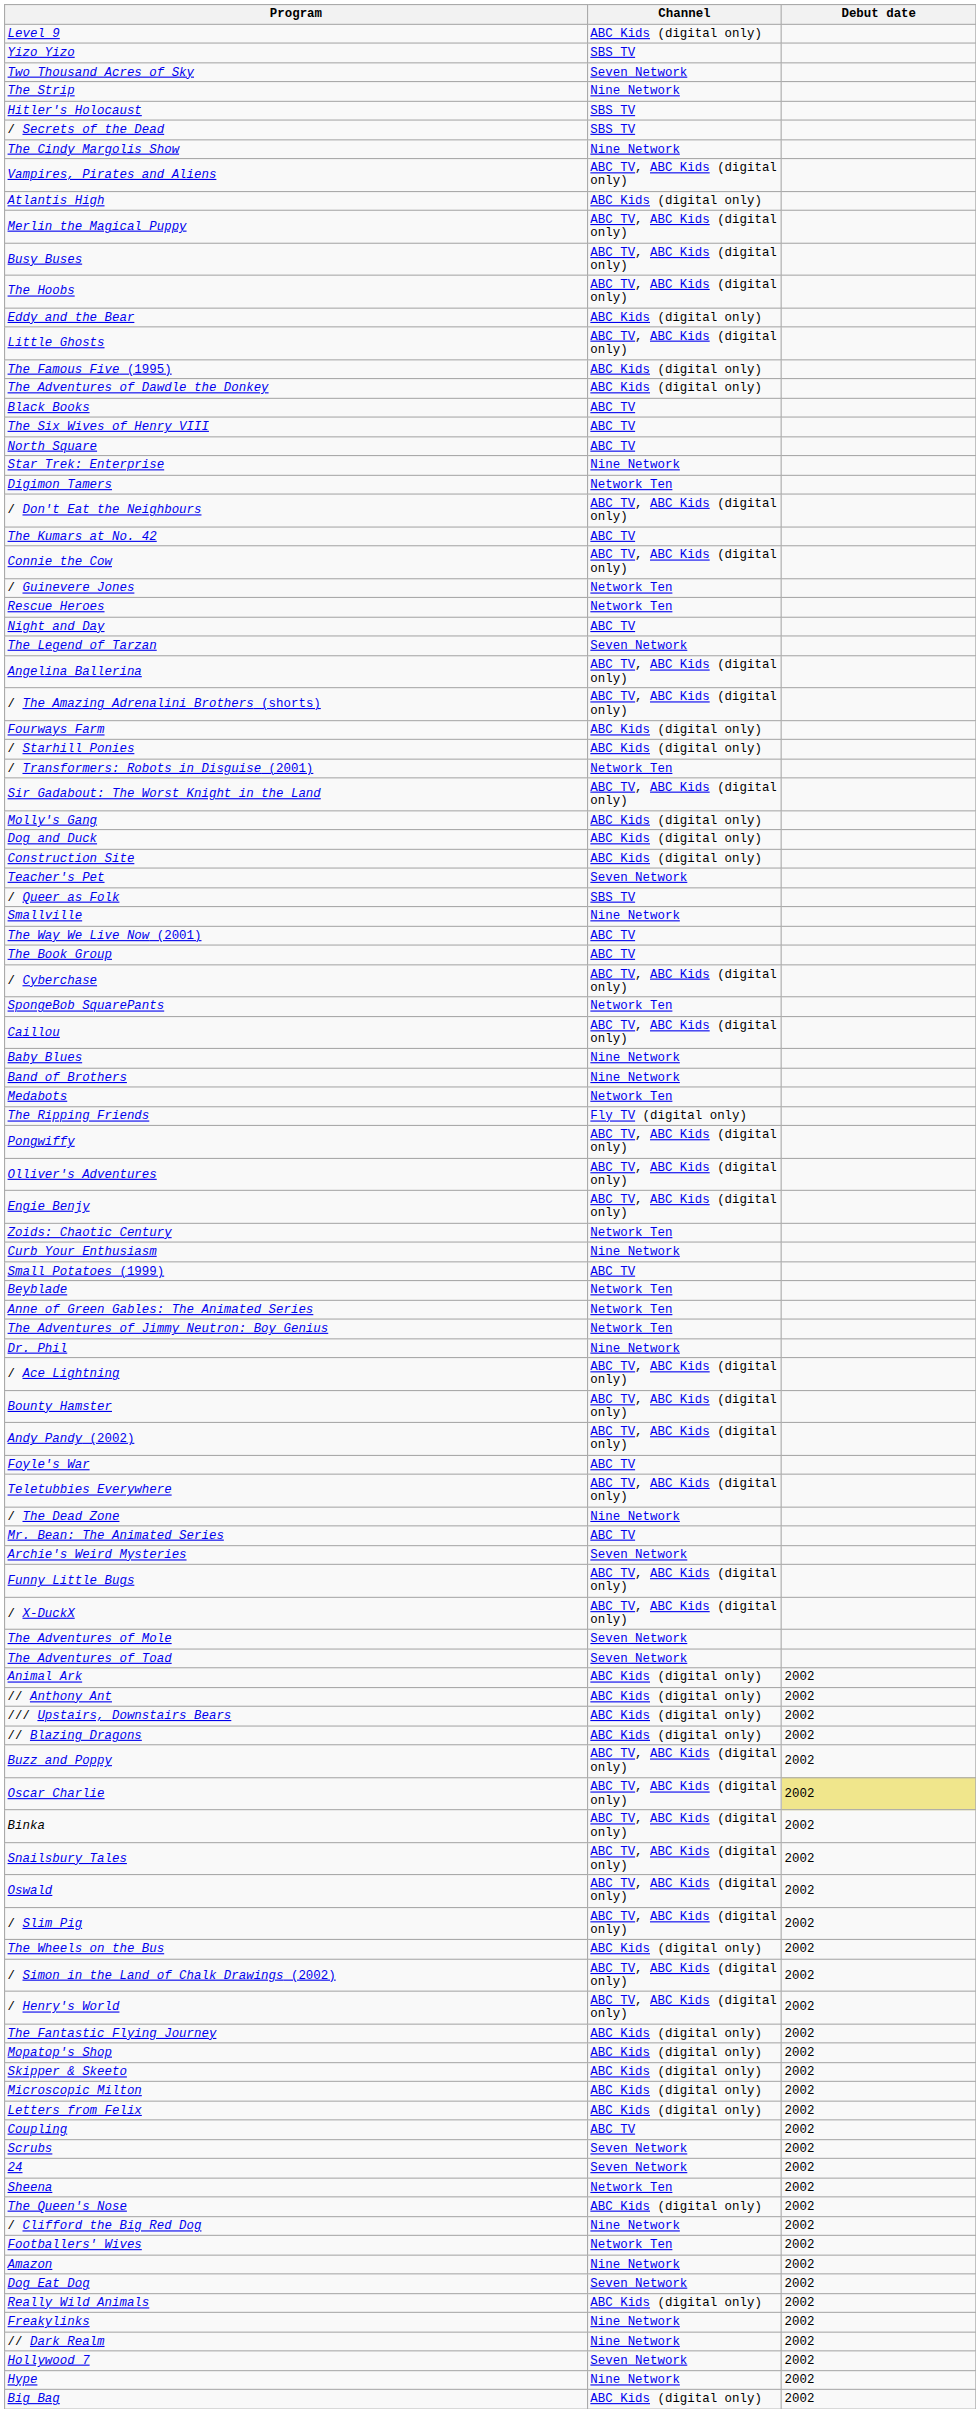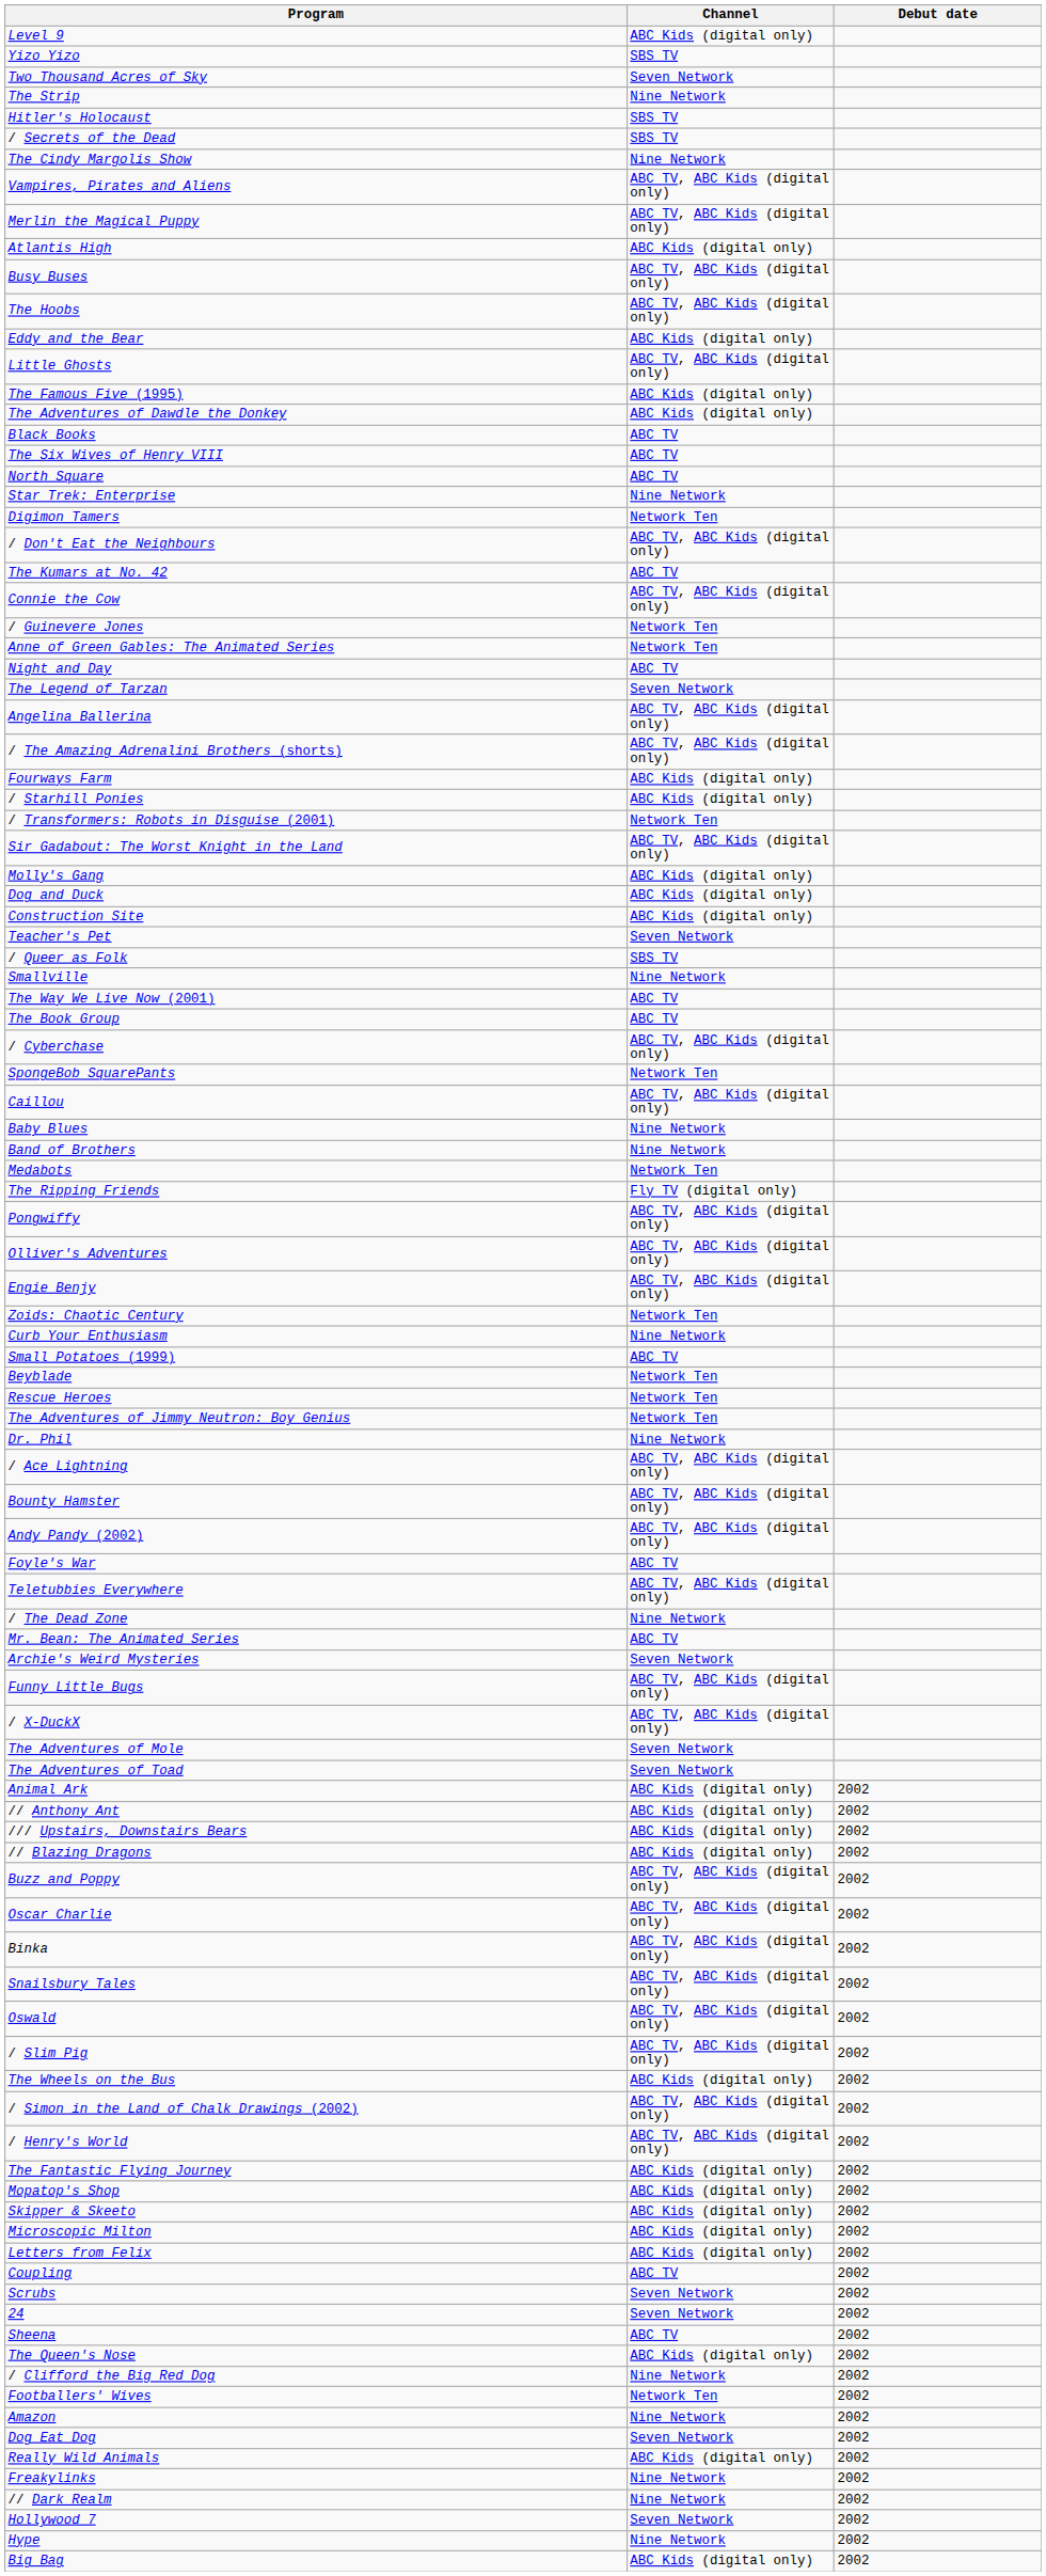 <table class="wikitable sortable" width="100%" style="font-size:87%;">
 <tr bgcolor="#efefef">
 <th width=60%>Program</th>
 <th width=20%>Channel</th>
 <th width=20%>Debut date</th>
 </tr>
 <tr>
 <td> <em><a href='#'>Level 9</a></em></td>
 <td><a href='#'>ABC Kids</a> (digital only)</td>
 <td></td>
 </tr>
 <tr>
 <td> <em><a href='#'>Yizo Yizo</a></em></td>
 <td><a href='#'>SBS TV</a></td>
 <td></td>
 </tr>
 <tr>
 <td> <em><a href='#'>Two Thousand Acres of Sky</a></em></td>
 <td><a href='#'>Seven Network</a></td>
 <td></td>
 </tr>
 <tr>
 <td> <em><a href='#'>The Strip</a></em></td>
 <td><a href='#'>Nine Network</a></td>
 <td></td>
 </tr>
 <tr>
 <td> <em><a href='#'>Hitler's Holocaust</a></em></td>
 <td><a href='#'>SBS TV</a></td>
 <td></td>
 </tr>
 <tr>
 <td>/ <em><a href='#'>Secrets of the Dead</a></em></td>
 <td><a href='#'>SBS TV</a></td>
 <td></td>
 </tr>
 <tr>
 <td> <em><a href='#'>The Cindy Margolis Show</a></em></td>
 <td><a href='#'>Nine Network</a></td>
 <td></td>
 </tr>
 <tr>
 <td> <em><a href='#'>Vampires, Pirates and Aliens</a></em></td>
 <td><a href='#'>ABC TV</a>, <a href='#'>ABC Kids</a> (digital only)</td>
 <td></td>
 </tr>
 <tr>
-<td> <em><a href='#'>Atlantis High</a></em></td>
-<td><a href='#'>ABC Kids</a> (digital only)</td>
+<td> <em><a href='#'>Merlin the Magical Puppy</a></em></td>
+<td><a href='#'>ABC TV</a>, <a href='#'>ABC Kids</a> (digital only)</td>
 <td></td>
 </tr>
 <tr>
-<td> <em><a href='#'>Merlin the Magical Puppy</a></em></td>
-<td><a href='#'>ABC TV</a>, <a href='#'>ABC Kids</a> (digital only)</td>
+<td> <em><a href='#'>Atlantis High</a></em></td>
+<td><a href='#'>ABC Kids</a> (digital only)</td>
 <td></td>
 </tr>
 <tr>
 <td> <em><a href='#'>Busy Buses</a></em></td>
 <td><a href='#'>ABC TV</a>, <a href='#'>ABC Kids</a> (digital only)</td>
 <td></td>
 </tr>
 <tr>
 <td> <em><a href='#'>The Hoobs</a></em></td>
 <td><a href='#'>ABC TV</a>, <a href='#'>ABC Kids</a> (digital only)</td>
 <td></td>
 </tr>
 <tr>
 <td> <em><a href='#'>Eddy and the Bear</a></em></td>
 <td><a href='#'>ABC Kids</a> (digital only)</td>
 <td></td>
 </tr>
 <tr>
 <td> <em><a href='#'>Little Ghosts</a></em></td>
 <td><a href='#'>ABC TV</a>, <a href='#'>ABC Kids</a> (digital only)</td>
 <td></td>
 </tr>
 <tr>
 <td> <a href='#'><em>The Famous Five</em> (1995)</a></td>
 <td><a href='#'>ABC Kids</a> (digital only)</td>
 <td></td>
 </tr>
 <tr>
 <td> <em><a href='#'>The Adventures of Dawdle the Donkey</a></em></td>
 <td><a href='#'>ABC Kids</a> (digital only)</td>
 <td></td>
 </tr>
 <tr>
 <td> <em><a href='#'>Black Books</a></em></td>
 <td><a href='#'>ABC TV</a></td>
 <td></td>
 </tr>
 <tr>
 <td> <em><a href='#'>The Six Wives of Henry VIII</a></em></td>
 <td><a href='#'>ABC TV</a></td>
 <td></td>
 </tr>
 <tr>
 <td> <em><a href='#'>North Square</a></em></td>
 <td><a href='#'>ABC TV</a></td>
 <td></td>
 </tr>
 <tr>
 <td> <em><a href='#'>Star Trek: Enterprise</a></em></td>
 <td><a href='#'>Nine Network</a></td>
 <td></td>
 </tr>
 <tr>
 <td> <em><a href='#'>Digimon Tamers</a></em></td>
 <td><a href='#'>Network Ten</a></td>
 <td></td>
 </tr>
 <tr>
 <td>/ <em><a href='#'>Don't Eat the Neighbours</a></em></td>
 <td><a href='#'>ABC TV</a>, <a href='#'>ABC Kids</a> (digital only)</td>
 <td></td>
 </tr>
 <tr>
 <td> <em><a href='#'>The Kumars at No. 42</a></em></td>
 <td><a href='#'>ABC TV</a></td>
 <td></td>
 </tr>
 <tr>
 <td> <em><a href='#'>Connie the Cow</a></em></td>
 <td><a href='#'>ABC TV</a>, <a href='#'>ABC Kids</a> (digital only)</td>
 <td></td>
 </tr>
 <tr>
 <td>/ <em><a href='#'>Guinevere Jones</a></em></td>
 <td><a href='#'>Network Ten</a></td>
 <td></td>
 </tr>
 <tr>
-<td> <em><a href='#'>Rescue Heroes</a></em></td>
+<td> <em><a href='#'>Anne of Green Gables: The Animated Series</a></em></td>
 <td><a href='#'>Network Ten</a></td>
 <td></td>
 </tr>
 <tr>
 <td> <em><a href='#'>Night and Day</a></em></td>
 <td><a href='#'>ABC TV</a></td>
 <td></td>
 </tr>
 <tr>
 <td> <em><a href='#'>The Legend of Tarzan</a></em></td>
 <td><a href='#'>Seven Network</a></td>
 <td></td>
 </tr>
 <tr>
 <td> <em><a href='#'>Angelina Ballerina</a></em></td>
 <td><a href='#'>ABC TV</a>, <a href='#'>ABC Kids</a> (digital only)</td>
 <td></td>
 </tr>
 <tr>
 <td>/ <a href='#'><em>The Amazing Adrenalini Brothers</em> (shorts)</a></td>
 <td><a href='#'>ABC TV</a>, <a href='#'>ABC Kids</a> (digital only)</td>
 <td></td>
 </tr>
 <tr>
 <td> <em><a href='#'>Fourways Farm</a></em></td>
 <td><a href='#'>ABC Kids</a> (digital only)</td>
 <td></td>
 </tr>
 <tr>
 <td>/ <em><a href='#'>Starhill Ponies</a></em></td>
 <td><a href='#'>ABC Kids</a> (digital only)</td>
 <td></td>
 </tr>
 <tr>
 <td>/ <a href='#'><em>Transformers: Robots in Disguise</em> (2001)</a></td>
 <td><a href='#'>Network Ten</a></td>
 <td></td>
 </tr>
 <tr>
 <td> <em><a href='#'>Sir Gadabout: The Worst Knight in the Land</a></em></td>
 <td><a href='#'>ABC TV</a>, <a href='#'>ABC Kids</a> (digital only)</td>
 <td></td>
 </tr>
 <tr>
 <td> <em><a href='#'>Molly's Gang</a></em></td>
 <td><a href='#'>ABC Kids</a> (digital only)</td>
 <td></td>
 </tr>
 <tr>
 <td> <em><a href='#'>Dog and Duck</a></em></td>
 <td><a href='#'>ABC Kids</a> (digital only)</td>
 <td></td>
 </tr>
 <tr>
 <td> <em><a href='#'>Construction Site</a></em></td>
 <td><a href='#'>ABC Kids</a> (digital only)</td>
 <td></td>
 </tr>
 <tr>
 <td> <em><a href='#'>Teacher's Pet</a></em></td>
 <td><a href='#'>Seven Network</a></td>
 <td></td>
 </tr>
 <tr>
 <td>/ <em><a href='#'>Queer as Folk</a></em></td>
 <td><a href='#'>SBS TV</a></td>
 <td></td>
 </tr>
 <tr>
 <td> <em><a href='#'>Smallville</a></em></td>
 <td><a href='#'>Nine Network</a></td>
 <td></td>
 </tr>
 <tr>
 <td> <a href='#'><em>The Way We Live Now</em> (2001)</a></td>
 <td><a href='#'>ABC TV</a></td>
 <td></td>
 </tr>
 <tr>
 <td> <em><a href='#'>The Book Group</a></em></td>
 <td><a href='#'>ABC TV</a></td>
 <td></td>
 </tr>
 <tr>
 <td>/ <em><a href='#'>Cyberchase</a></em></td>
 <td><a href='#'>ABC TV</a>, <a href='#'>ABC Kids</a> (digital only)</td>
 <td></td>
 </tr>
 <tr>
 <td> <em><a href='#'>SpongeBob SquarePants</a></em></td>
 <td><a href='#'>Network Ten</a></td>
 <td></td>
 </tr>
 <tr>
 <td> <em><a href='#'>Caillou</a></em></td>
 <td><a href='#'>ABC TV</a>, <a href='#'>ABC Kids</a> (digital only)</td>
 <td></td>
 </tr>
 <tr>
 <td> <em><a href='#'>Baby Blues</a></em></td>
 <td><a href='#'>Nine Network</a></td>
 <td></td>
 </tr>
 <tr>
 <td> <em><a href='#'>Band of Brothers</a></em></td>
 <td><a href='#'>Nine Network</a></td>
 <td></td>
 </tr>
 <tr>
 <td> <em><a href='#'>Medabots</a></em></td>
 <td><a href='#'>Network Ten</a></td>
 <td></td>
 </tr>
 <tr>
 <td> <em><a href='#'>The Ripping Friends</a></em></td>
 <td><a href='#'>Fly TV</a> (digital only)</td>
 <td></td>
 </tr>
 <tr>
 <td> <em><a href='#'>Pongwiffy</a></em></td>
 <td><a href='#'>ABC TV</a>, <a href='#'>ABC Kids</a> (digital only)</td>
 <td></td>
 </tr>
 <tr>
 <td> <em><a href='#'>Olliver's Adventures</a></em></td>
 <td><a href='#'>ABC TV</a>, <a href='#'>ABC Kids</a> (digital only)</td>
 <td></td>
 </tr>
 <tr>
 <td> <em><a href='#'>Engie Benjy</a></em></td>
 <td><a href='#'>ABC TV</a>, <a href='#'>ABC Kids</a> (digital only)</td>
 <td></td>
 </tr>
 <tr>
 <td> <em><a href='#'>Zoids: Chaotic Century</a></em></td>
 <td><a href='#'>Network Ten</a></td>
 <td></td>
 </tr>
 <tr>
 <td> <em><a href='#'>Curb Your Enthusiasm</a></em></td>
 <td><a href='#'>Nine Network</a></td>
 <td></td>
 </tr>
 <tr>
 <td> <a href='#'><em>Small Potatoes</em> (1999)</a></td>
 <td><a href='#'>ABC TV</a></td>
 <td></td>
 </tr>
 <tr>
 <td> <em><a href='#'>Beyblade</a></em></td>
 <td><a href='#'>Network Ten</a></td>
 <td></td>
 </tr>
 <tr>
-<td> <em><a href='#'>Anne of Green Gables: The Animated Series</a></em></td>
+<td> <em><a href='#'>Rescue Heroes</a></em></td>
 <td><a href='#'>Network Ten</a></td>
 <td></td>
 </tr>
 <tr>
 <td> <em><a href='#'>The Adventures of Jimmy Neutron: Boy Genius</a></em></td>
 <td><a href='#'>Network Ten</a></td>
 <td></td>
 </tr>
 <tr>
 <td> <em><a href='#'>Dr. Phil</a></em></td>
 <td><a href='#'>Nine Network</a></td>
 <td></td>
 </tr>
 <tr>
 <td>/ <em><a href='#'>Ace Lightning</a></em></td>
 <td><a href='#'>ABC TV</a>, <a href='#'>ABC Kids</a> (digital only)</td>
 <td></td>
 </tr>
 <tr>
 <td> <em><a href='#'>Bounty Hamster</a></em></td>
 <td><a href='#'>ABC TV</a>, <a href='#'>ABC Kids</a> (digital only)</td>
 <td></td>
 </tr>
 <tr>
 <td> <a href='#'><em>Andy Pandy</em> (2002)</a></td>
 <td><a href='#'>ABC TV</a>, <a href='#'>ABC Kids</a> (digital only)</td>
 <td></td>
 </tr>
 <tr>
 <td> <em><a href='#'>Foyle's War</a></em></td>
 <td><a href='#'>ABC TV</a></td>
 <td></td>
 </tr>
 <tr>
 <td> <em><a href='#'>Teletubbies Everywhere</a></em></td>
 <td><a href='#'>ABC TV</a>, <a href='#'>ABC Kids</a> (digital only)</td>
 <td> </td>
 </tr>
 <tr>
 <td>/ <em><a href='#'>The Dead Zone</a></em></td>
 <td><a href='#'>Nine Network</a></td>
 <td></td>
 </tr>
 <tr>
 <td> <em><a href='#'>Mr. Bean: The Animated Series</a></em></td>
 <td><a href='#'>ABC TV</a></td>
 <td></td>
 </tr>
 <tr>
 <td> <em><a href='#'>Archie's Weird Mysteries</a></em></td>
 <td><a href='#'>Seven Network</a></td>
 <td></td>
 </tr>
 <tr>
 <td> <em><a href='#'>Funny Little Bugs</a></em></td>
 <td><a href='#'>ABC TV</a>, <a href='#'>ABC Kids</a> (digital only)</td>
 <td></td>
 </tr>
 <tr>
 <td>/ <em><a href='#'>X-DuckX</a></em></td>
 <td><a href='#'>ABC TV</a>, <a href='#'>ABC Kids</a> (digital only)</td>
 <td></td>
 </tr>
 <tr>
 <td> <em><a href='#'>The Adventures of Mole</a></em></td>
 <td><a href='#'>Seven Network</a></td>
 <td></td>
 </tr>
 <tr>
 <td> <em><a href='#'>The Adventures of Toad</a></em></td>
 <td><a href='#'>Seven Network</a></td>
 <td></td>
 </tr>
 <tr>
 <td> <em><a href='#'>Animal Ark</a></em></td>
 <td><a href='#'>ABC Kids</a> (digital only)</td>
 <td>2002</td>
 </tr>
 <tr>
 <td>// <em><a href='#'>Anthony Ant</a></em></td>
 <td><a href='#'>ABC Kids</a> (digital only)</td>
 <td>2002</td>
 </tr>
 <tr>
 <td>/// <em><a href='#'>Upstairs, Downstairs Bears</a></em></td>
 <td><a href='#'>ABC Kids</a> (digital only)</td>
 <td>2002</td>
 </tr>
 <tr>
 <td>// <em><a href='#'>Blazing Dragons</a></em></td>
 <td><a href='#'>ABC Kids</a> (digital only)</td>
 <td>2002</td>
 </tr>
 <tr>
 <td> <em><a href='#'>Buzz and Poppy</a></em></td>
 <td><a href='#'>ABC TV</a>, <a href='#'>ABC Kids</a> (digital only)</td>
 <td>2002</td>
 </tr>
 <tr>
 <td> <em><a href='#'>Oscar Charlie</a></em></td>
 <td><a href='#'>ABC TV</a>, <a href='#'>ABC Kids</a> (digital only)</td>
-<td style="background: khaki;">2002</td>
+<td>2002</td>
 </tr>
 <tr>
 <td> <em>Binka</em></td>
 <td><a href='#'>ABC TV</a>, <a href='#'>ABC Kids</a> (digital only)</td>
 <td>2002</td>
 </tr>
 <tr>
 <td> <em><a href='#'>Snailsbury Tales</a></em></td>
 <td><a href='#'>ABC TV</a>, <a href='#'>ABC Kids</a> (digital only)</td>
 <td>2002</td>
 </tr>
 <tr>
 <td> <em><a href='#'>Oswald</a></em></td>
 <td><a href='#'>ABC TV</a>, <a href='#'>ABC Kids</a> (digital only)</td>
 <td>2002</td>
 </tr>
 <tr>
 <td>/ <em><a href='#'>Slim Pig</a></em></td>
 <td><a href='#'>ABC TV</a>, <a href='#'>ABC Kids</a> (digital only)</td>
 <td>2002</td>
 </tr>
 <tr>
 <td> <em><a href='#'>The Wheels on the Bus</a></em></td>
 <td><a href='#'>ABC Kids</a> (digital only)</td>
 <td>2002</td>
 </tr>
 <tr>
 <td>/ <a href='#'><em>Simon in the Land of Chalk Drawings</em> (2002)</a></td>
 <td><a href='#'>ABC TV</a>, <a href='#'>ABC Kids</a> (digital only)</td>
 <td>2002</td>
 </tr>
 <tr>
 <td>/ <em><a href='#'>Henry's World</a></em></td>
 <td><a href='#'>ABC TV</a>, <a href='#'>ABC Kids</a> (digital only)</td>
 <td>2002</td>
 </tr>
 <tr>
 <td> <em><a href='#'>The Fantastic Flying Journey</a></em></td>
 <td><a href='#'>ABC Kids</a> (digital only)</td>
 <td>2002</td>
 </tr>
 <tr>
 <td> <em><a href='#'>Mopatop's Shop</a></em></td>
 <td><a href='#'>ABC Kids</a> (digital only)</td>
 <td>2002</td>
 </tr>
 <tr>
 <td> <em><a href='#'>Skipper & Skeeto</a></em></td>
 <td><a href='#'>ABC Kids</a> (digital only)</td>
 <td>2002</td>
 </tr>
 <tr>
 <td> <em><a href='#'>Microscopic Milton</a></em></td>
 <td><a href='#'>ABC Kids</a> (digital only)</td>
 <td>2002</td>
 </tr>
 <tr>
 <td> <em><a href='#'>Letters from Felix</a></em></td>
 <td><a href='#'>ABC Kids</a> (digital only)</td>
 <td>2002</td>
 </tr>
 <tr>
 <td> <em><a href='#'>Coupling</a></em></td>
 <td><a href='#'>ABC TV</a></td>
 <td>2002</td>
 </tr>
 <tr>
 <td> <em><a href='#'>Scrubs</a></em></td>
 <td><a href='#'>Seven Network</a></td>
 <td>2002</td>
 </tr>
 <tr>
 <td> <em><a href='#'>24</a></em></td>
 <td><a href='#'>Seven Network</a></td>
 <td>2002</td>
 </tr>
 <tr>
 <td> <em><a href='#'>Sheena</a></em></td>
-<td><a href='#'>Network Ten</a></td>
+<td><a href='#'>ABC TV</a></td>
 <td>2002</td>
 </tr>
 <tr>
 <td> <em><a href='#'>The Queen's Nose</a></em></td>
 <td><a href='#'>ABC Kids</a> (digital only)</td>
 <td>2002</td>
 </tr>
 <tr>
 <td>/ <em><a href='#'>Clifford the Big Red Dog</a></em></td>
 <td><a href='#'>Nine Network</a></td>
 <td>2002</td>
 </tr>
 <tr>
 <td> <em><a href='#'>Footballers' Wives</a></em></td>
 <td><a href='#'>Network Ten</a></td>
 <td>2002</td>
 </tr>
 <tr>
 <td> <em><a href='#'>Amazon</a></em></td>
 <td><a href='#'>Nine Network</a></td>
 <td>2002</td>
 </tr>
 <tr>
 <td> <em><a href='#'>Dog Eat Dog</a></em></td>
 <td><a href='#'>Seven Network</a></td>
 <td>2002</td>
 </tr>
 <tr>
 <td> <em><a href='#'>Really Wild Animals</a></em></td>
 <td><a href='#'>ABC Kids</a> (digital only)</td>
 <td>2002</td>
 </tr>
 <tr>
 <td> <em><a href='#'>Freakylinks</a></em></td>
 <td><a href='#'>Nine Network</a></td>
 <td>2002</td>
 </tr>
 <tr>
 <td>// <em><a href='#'>Dark Realm</a></em></td>
 <td><a href='#'>Nine Network</a></td>
 <td>2002</td>
 </tr>
 <tr>
 <td> <em><a href='#'>Hollywood 7</a></em></td>
 <td><a href='#'>Seven Network</a></td>
 <td>2002</td>
 </tr>
 <tr>
 <td> <em><a href='#'>Hype</a></em></td>
 <td><a href='#'>Nine Network</a></td>
 <td>2002</td>
 </tr>
 <tr>
 <td> <em><a href='#'>Big Bag</a></em></td>
 <td><a href='#'>ABC Kids</a> (digital only)</td>
 <td>2002</td>
 </tr>
 </table>
